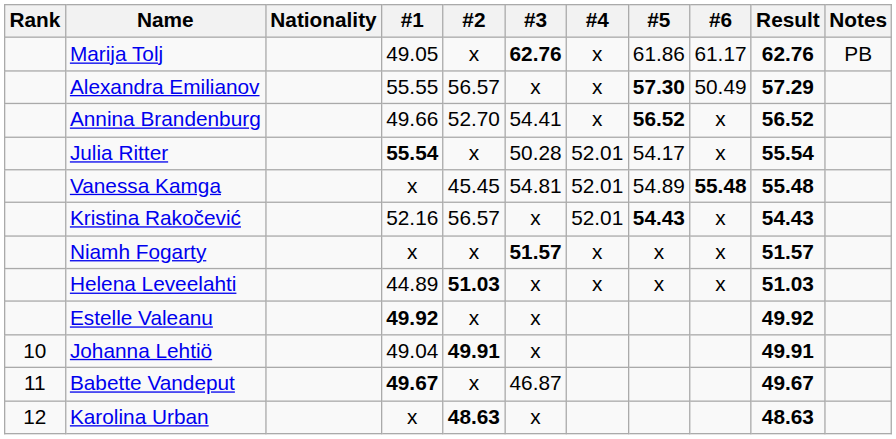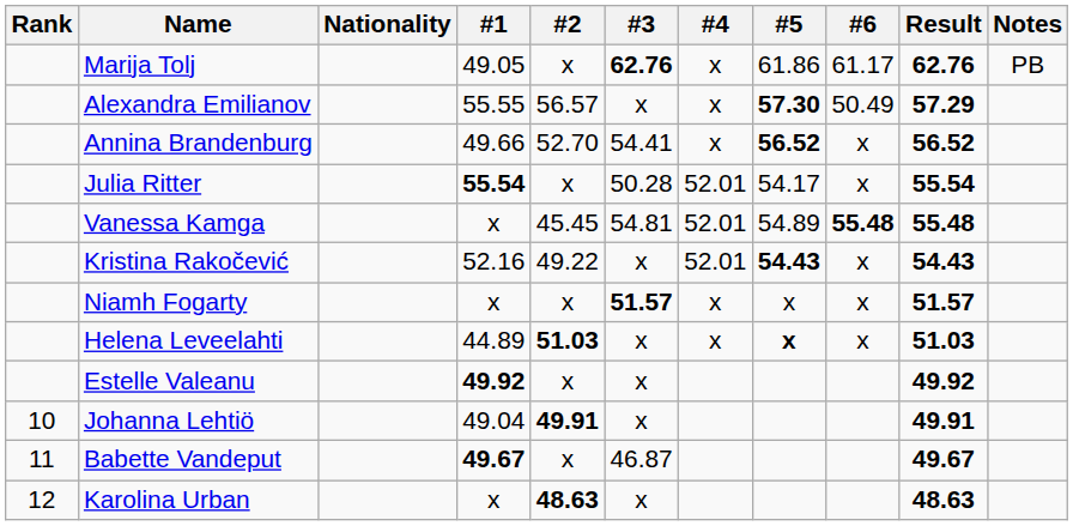 <table class="wikitable sortable" style="text-align:center">
 <tr>
 <th>Rank</th>
 <th>Name</th>
 <th>Nationality</th>
 <th>#1</th>
 <th>#2</th>
 <th>#3</th>
 <th>#4</th>
 <th>#5</th>
 <th>#6</th>
 <th>Result</th>
 <th>Notes</th>
 </tr>
 <tr>
 <td></td>
 <td align=left><a href='#'>Marija Tolj</a></td>
 <td align=left></td>
 <td>49.05</td>
 <td>x</td>
 <td><strong>62.76</strong></td>
 <td>x</td>
 <td>61.86</td>
 <td>61.17</td>
 <td><strong>62.76</strong></td>
 <td>PB</td>
 </tr>
 <tr>
 <td></td>
 <td align=left><a href='#'>Alexandra Emilianov</a></td>
 <td align=left></td>
 <td>55.55</td>
 <td>56.57</td>
 <td>x</td>
 <td>x</td>
 <td><strong>57.30</strong></td>
 <td>50.49</td>
 <td><strong>57.29</strong></td>
 <td></td>
 </tr>
 <tr>
 <td></td>
 <td align=left><a href='#'>Annina Brandenburg</a></td>
 <td align=left></td>
 <td>49.66</td>
 <td>52.70</td>
 <td>54.41</td>
 <td>x</td>
 <td><strong>56.52</strong></td>
 <td>x</td>
 <td><strong>56.52</strong></td>
 <td></td>
 </tr>
 <tr>
 <td></td>
 <td align=left><a href='#'>Julia Ritter</a></td>
 <td align=left></td>
 <td><strong>55.54</strong></td>
 <td>x</td>
 <td>50.28</td>
 <td>52.01</td>
 <td>54.17</td>
 <td>x</td>
 <td><strong>55.54</strong></td>
 <td></td>
 </tr>
 <tr>
 <td></td>
 <td align=left><a href='#'>Vanessa Kamga</a></td>
 <td align=left></td>
 <td>x</td>
 <td>45.45</td>
 <td>54.81</td>
 <td>52.01</td>
 <td>54.89</td>
 <td><strong>55.48</strong></td>
 <td><strong>55.48</strong></td>
 <td></td>
 </tr>
 <tr>
 <td></td>
 <td align=left><a href='#'>Kristina Rakočević</a></td>
 <td align=left></td>
 <td>52.16</td>
-<td>56.57</td>
+<td>49.22</td>
 <td>x</td>
 <td>52.01</td>
 <td><strong>54.43</strong></td>
 <td>x</td>
 <td><strong>54.43</strong></td>
 <td></td>
 </tr>
 <tr>
 <td></td>
 <td align=left><a href='#'>Niamh Fogarty</a></td>
 <td align=left></td>
 <td>x</td>
 <td>x</td>
 <td><strong>51.57</strong></td>
 <td>x</td>
 <td>x</td>
 <td>x</td>
 <td><strong>51.57</strong></td>
 <td></td>
 </tr>
 <tr>
 <td></td>
 <td align=left><a href='#'>Helena Leveelahti</a></td>
 <td align=left></td>
 <td>44.89</td>
 <td><strong>51.03</strong></td>
 <td>x</td>
 <td>x</td>
-<td>x</td>
+<td><strong>x</strong></td>
 <td>x</td>
 <td><strong>51.03</strong></td>
 <td></td>
 </tr>
 <tr>
 <td></td>
 <td align=left><a href='#'>Estelle Valeanu</a></td>
 <td align=left></td>
 <td><strong>49.92</strong></td>
 <td>x</td>
 <td>x</td>
 <td></td>
 <td></td>
 <td></td>
 <td><strong>49.92</strong></td>
 <td></td>
 </tr>
 <tr>
 <td>10</td>
 <td align=left><a href='#'>Johanna Lehtiö</a></td>
 <td align=left></td>
 <td>49.04</td>
 <td><strong>49.91</strong></td>
 <td>x</td>
 <td></td>
 <td></td>
 <td></td>
 <td><strong>49.91</strong></td>
 <td></td>
 </tr>
 <tr>
 <td>11</td>
 <td align=left><a href='#'>Babette Vandeput</a></td>
 <td align=left></td>
 <td><strong>49.67</strong></td>
 <td>x</td>
 <td>46.87</td>
 <td></td>
 <td></td>
 <td></td>
 <td><strong>49.67</strong></td>
 <td></td>
 </tr>
 <tr>
 <td>12</td>
 <td align=left><a href='#'>Karolina Urban</a></td>
 <td align=left></td>
 <td>x</td>
 <td><strong>48.63</strong></td>
 <td>x</td>
 <td></td>
 <td></td>
 <td></td>
 <td><strong>48.63</strong></td>
 <td></td>
 </tr>
 </table>
